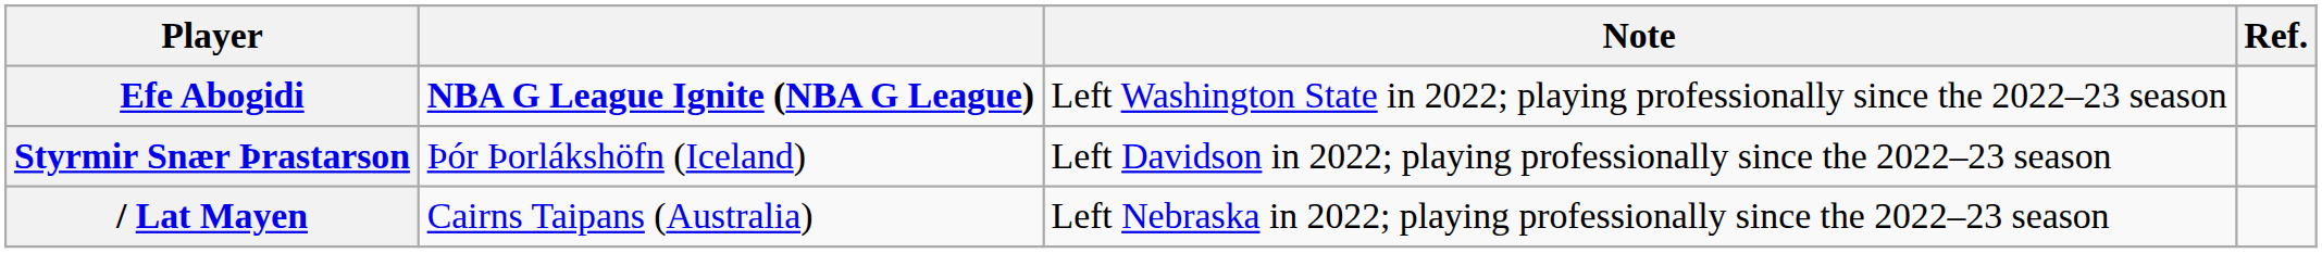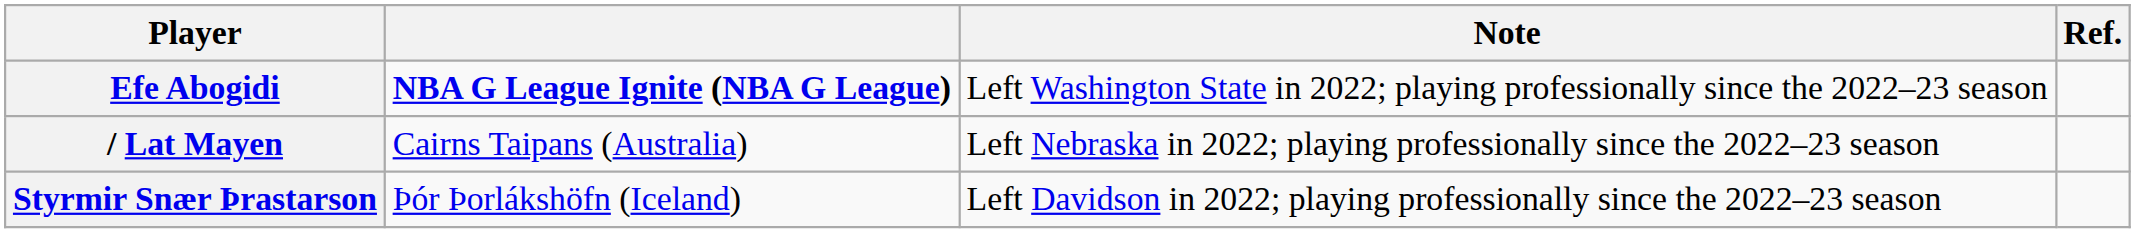 <table class="wikitable sortable plainrowheaders" style="text-align:left; font-size:95%">
 <tr>
 <th>Player</th>
 <th></th>
 <th class=unsortable>Note</th>
 <th class=unsortable>Ref.</th>
 </tr>
 <tr>
 <th scope="row"> <a href='#'>Efe Abogidi</a></th>
 <td><strong><a href='#'>NBA G League Ignite</a> (<a href='#'>NBA G League</a>)</strong></td>
 <td>Left <a href='#'>Washington State</a> in 2022; playing professionally since the 2022–23 season</td>
 <td align=center></td>
 </tr>
 <tr>
+<th scope="row">/ <a href='#'>Lat Mayen</a></th>
+<td><a href='#'>Cairns Taipans</a> (<a href='#'>Australia</a>)</td>
+<td>Left <a href='#'>Nebraska</a> in 2022; playing professionally since the 2022–23 season</td>
+<td align=center></td>
+</tr>
+<tr>
 <th scope="row"> <a href='#'>Styrmir Snær Þrastarson</a></th>
 <td><a href='#'>Þór Þorlákshöfn</a> (<a href='#'>Iceland</a>)</td>
 <td>Left <a href='#'>Davidson</a> in 2022; playing professionally since the 2022–23 season</td>
 <td align=center></td>
 </tr>
-<tr>
-<th scope="row">/ <a href='#'>Lat Mayen</a></th>
-<td><a href='#'>Cairns Taipans</a> (<a href='#'>Australia</a>)</td>
-<td>Left <a href='#'>Nebraska</a> in 2022; playing professionally since the 2022–23 season</td>
-<td align=center></td>
-</tr>
 </table>
